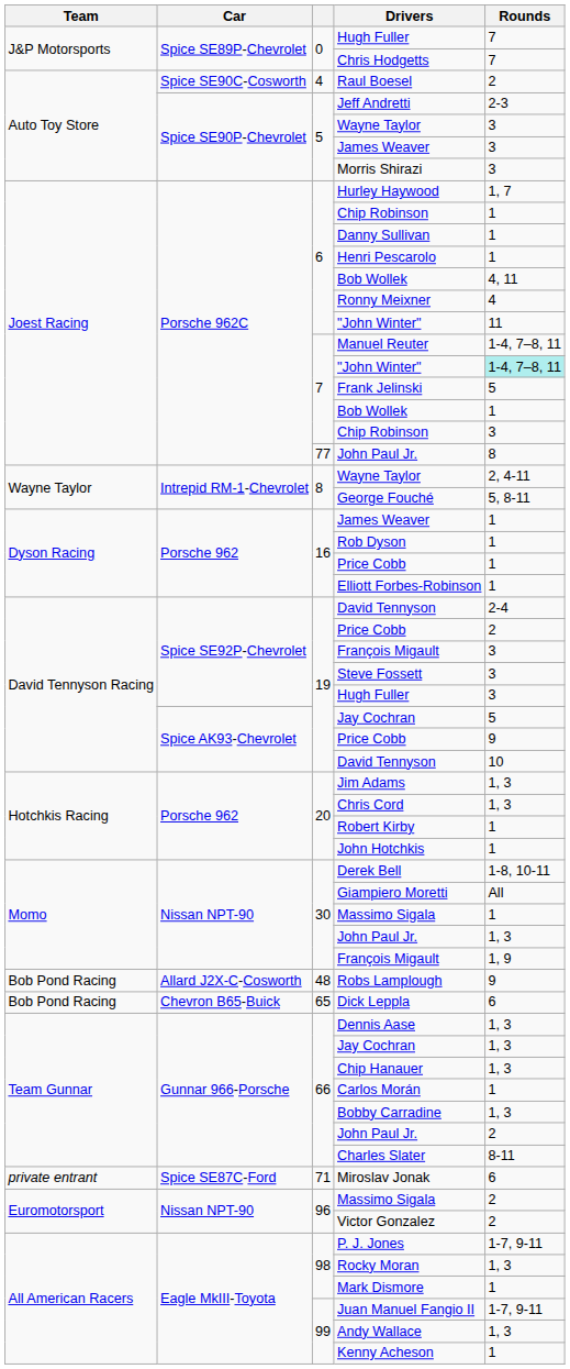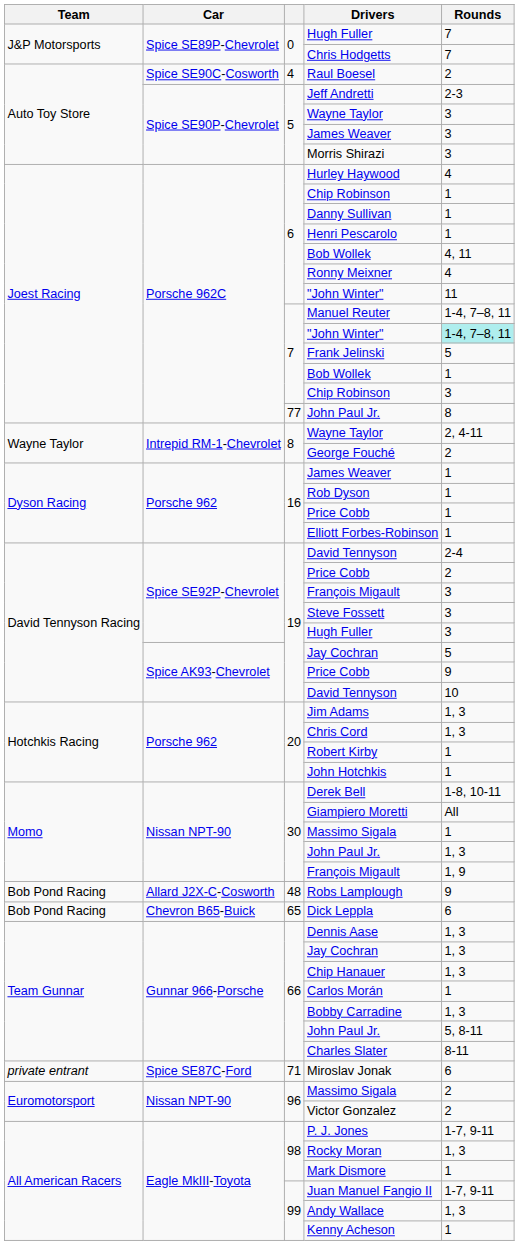 <table class="wikitable" style="font-size: 85%">
 <tr>
 <th>Team</th>
 <th>Car</th>
 <th></th>
 <th>Drivers</th>
 <th>Rounds</th>
 </tr>
 <tr>
 <td rowspan="2"> J&P Motorsports</td>
 <td rowspan="2"><a href='#'>Spice SE89P</a>-<a href='#'>Chevrolet</a></td>
 <td rowspan="2">0</td>
 <td> <a href='#'>Hugh Fuller</a></td>
 <td>7</td>
 </tr>
 <tr>
 <td> <a href='#'>Chris Hodgetts</a></td>
 <td>7</td>
 </tr>
 <tr>
 <td rowspan="5"> Auto Toy Store</td>
 <td><a href='#'>Spice SE90C</a>-<a href='#'>Cosworth</a></td>
 <td>4</td>
 <td> <a href='#'>Raul Boesel</a></td>
 <td>2</td>
 </tr>
 <tr>
 <td rowspan="4"><a href='#'>Spice SE90P</a>-<a href='#'>Chevrolet</a></td>
 <td rowspan="4">5</td>
 <td> <a href='#'>Jeff Andretti</a></td>
 <td>2-3</td>
 </tr>
 <tr>
 <td> <a href='#'>Wayne Taylor</a></td>
 <td>3</td>
 </tr>
 <tr>
 <td> <a href='#'>James Weaver</a></td>
 <td>3</td>
 </tr>
 <tr>
 <td> Morris Shirazi</td>
 <td>3</td>
 </tr>
 <tr>
 <td rowspan="13"> <a href='#'>Joest Racing</a></td>
 <td rowspan="13"><a href='#'>Porsche 962C</a></td>
 <td rowspan="7">6</td>
 <td> <a href='#'>Hurley Haywood</a></td>
-<td>1, 7</td>
+<td>4</td>
 </tr>
 <tr>
 <td> <a href='#'>Chip Robinson</a></td>
 <td>1</td>
 </tr>
 <tr>
 <td> <a href='#'>Danny Sullivan</a></td>
 <td>1</td>
 </tr>
 <tr>
 <td> <a href='#'>Henri Pescarolo</a></td>
 <td>1</td>
 </tr>
 <tr>
 <td> <a href='#'>Bob Wollek</a></td>
 <td>4, 11</td>
 </tr>
 <tr>
 <td> <a href='#'>Ronny Meixner</a></td>
 <td>4</td>
 </tr>
 <tr>
 <td> <a href='#'>"John Winter"</a></td>
 <td>11</td>
 </tr>
 <tr>
 <td rowspan="5">7</td>
 <td> <a href='#'>Manuel Reuter</a></td>
 <td>1-4, 7–8, 11</td>
 </tr>
 <tr>
 <td> <a href='#'>"John Winter"</a></td>
 <td style="background: paleturquoise;">1-4, 7–8, 11</td>
 </tr>
 <tr>
 <td> <a href='#'>Frank Jelinski</a></td>
 <td>5</td>
 </tr>
 <tr>
 <td> <a href='#'>Bob Wollek</a></td>
 <td>1</td>
 </tr>
 <tr>
 <td> <a href='#'>Chip Robinson</a></td>
 <td>3</td>
 </tr>
 <tr>
 <td>77</td>
 <td> <a href='#'>John Paul Jr.</a></td>
 <td>8</td>
 </tr>
 <tr>
 <td rowspan="2"> Wayne Taylor</td>
 <td rowspan="2"><a href='#'>Intrepid RM-1</a>-<a href='#'>Chevrolet</a></td>
 <td rowspan="2">8</td>
 <td> <a href='#'>Wayne Taylor</a></td>
 <td>2, 4-11</td>
 </tr>
 <tr>
 <td> <a href='#'>George Fouché</a></td>
-<td>5, 8-11</td>
+<td>2</td>
 </tr>
 <tr>
 <td rowspan="4"> <a href='#'>Dyson Racing</a></td>
 <td rowspan="4"><a href='#'>Porsche 962</a></td>
 <td rowspan="4">16</td>
 <td> <a href='#'>James Weaver</a></td>
 <td>1</td>
 </tr>
 <tr>
 <td> <a href='#'>Rob Dyson</a></td>
 <td>1</td>
 </tr>
 <tr>
 <td> <a href='#'>Price Cobb</a></td>
 <td>1</td>
 </tr>
 <tr>
 <td> <a href='#'>Elliott Forbes-Robinson</a></td>
 <td>1</td>
 </tr>
 <tr>
 <td rowspan="8"> David Tennyson Racing</td>
 <td rowspan="5"><a href='#'>Spice SE92P</a>-<a href='#'>Chevrolet</a></td>
 <td rowspan="8">19</td>
 <td> <a href='#'>David Tennyson</a></td>
 <td>2-4</td>
 </tr>
 <tr>
 <td> <a href='#'>Price Cobb</a></td>
 <td>2</td>
 </tr>
 <tr>
 <td> <a href='#'>François Migault</a></td>
 <td>3</td>
 </tr>
 <tr>
 <td> <a href='#'>Steve Fossett</a></td>
 <td>3</td>
 </tr>
 <tr>
 <td> <a href='#'>Hugh Fuller</a></td>
 <td>3</td>
 </tr>
 <tr>
 <td rowspan="3"><a href='#'>Spice AK93</a>-<a href='#'>Chevrolet</a></td>
 <td> <a href='#'>Jay Cochran</a></td>
 <td>5</td>
 </tr>
 <tr>
 <td> <a href='#'>Price Cobb</a></td>
 <td>9</td>
 </tr>
 <tr>
 <td> <a href='#'>David Tennyson</a></td>
 <td>10</td>
 </tr>
 <tr>
 <td rowspan="4"> Hotchkis Racing</td>
 <td rowspan="4"><a href='#'>Porsche 962</a></td>
 <td rowspan="4">20</td>
 <td> <a href='#'>Jim Adams</a></td>
 <td>1, 3</td>
 </tr>
 <tr>
 <td> <a href='#'>Chris Cord</a></td>
 <td>1, 3</td>
 </tr>
 <tr>
 <td> <a href='#'>Robert Kirby</a></td>
 <td>1</td>
 </tr>
 <tr>
 <td> <a href='#'>John Hotchkis</a></td>
 <td>1</td>
 </tr>
 <tr>
 <td rowspan="5"> <a href='#'>Momo</a></td>
 <td rowspan="5"><a href='#'>Nissan NPT-90</a></td>
 <td rowspan="5">30</td>
 <td> <a href='#'>Derek Bell</a></td>
 <td>1-8, 10-11</td>
 </tr>
 <tr>
 <td> <a href='#'>Giampiero Moretti</a></td>
 <td>All</td>
 </tr>
 <tr>
 <td> <a href='#'>Massimo Sigala</a></td>
 <td>1</td>
 </tr>
 <tr>
 <td> <a href='#'>John Paul Jr.</a></td>
 <td>1, 3</td>
 </tr>
 <tr>
 <td> <a href='#'>François Migault</a></td>
 <td>1, 9</td>
 </tr>
 <tr>
 <td> Bob Pond Racing</td>
 <td><a href='#'>Allard J2X-C</a>-<a href='#'>Cosworth</a></td>
 <td>48</td>
 <td> <a href='#'>Robs Lamplough</a></td>
 <td>9</td>
 </tr>
 <tr>
 <td> Bob Pond Racing</td>
 <td><a href='#'>Chevron B65</a>-<a href='#'>Buick</a></td>
 <td>65</td>
 <td> <a href='#'>Dick Leppla</a></td>
 <td>6</td>
 </tr>
 <tr>
 <td rowspan="7"> <a href='#'>Team Gunnar</a></td>
 <td rowspan="7"><a href='#'>Gunnar 966</a>-<a href='#'>Porsche</a></td>
 <td rowspan="7">66</td>
 <td> <a href='#'>Dennis Aase</a></td>
 <td>1, 3</td>
 </tr>
 <tr>
 <td> <a href='#'>Jay Cochran</a></td>
 <td>1, 3</td>
 </tr>
 <tr>
 <td> <a href='#'>Chip Hanauer</a></td>
 <td>1, 3</td>
 </tr>
 <tr>
 <td> <a href='#'>Carlos Morán</a></td>
 <td>1</td>
 </tr>
 <tr>
 <td> <a href='#'>Bobby Carradine</a></td>
 <td>1, 3</td>
 </tr>
 <tr>
 <td> <a href='#'>John Paul Jr.</a></td>
-<td>2</td>
+<td>5, 8-11</td>
 </tr>
 <tr>
 <td> <a href='#'>Charles Slater</a></td>
 <td>8-11</td>
 </tr>
 <tr>
 <td><em>private entrant</em></td>
 <td><a href='#'>Spice SE87C</a>-<a href='#'>Ford</a></td>
 <td>71</td>
 <td> Miroslav Jonak</td>
 <td>6</td>
 </tr>
 <tr>
 <td rowspan="2"> <a href='#'>Euromotorsport</a></td>
 <td rowspan="2"><a href='#'>Nissan NPT-90</a></td>
 <td rowspan="2">96</td>
 <td> <a href='#'>Massimo Sigala</a></td>
 <td>2</td>
 </tr>
 <tr>
 <td> Victor Gonzalez</td>
 <td>2</td>
 </tr>
 <tr>
 <td rowspan="6"> <a href='#'>All American Racers</a></td>
 <td rowspan="6"><a href='#'>Eagle MkIII</a>-<a href='#'>Toyota</a></td>
 <td rowspan="3">98</td>
 <td> <a href='#'>P. J. Jones</a></td>
 <td>1-7, 9-11</td>
 </tr>
 <tr>
 <td> <a href='#'>Rocky Moran</a></td>
 <td>1, 3</td>
 </tr>
 <tr>
 <td> <a href='#'>Mark Dismore</a></td>
 <td>1</td>
 </tr>
 <tr>
 <td rowspan="3">99</td>
 <td> <a href='#'>Juan Manuel Fangio II</a></td>
 <td>1-7, 9-11</td>
 </tr>
 <tr>
 <td> <a href='#'>Andy Wallace</a></td>
 <td>1, 3</td>
 </tr>
 <tr>
 <td> <a href='#'>Kenny Acheson</a></td>
 <td>1</td>
 </tr>
 </table>
